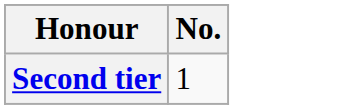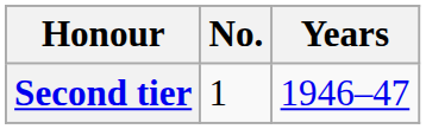 <table class="wikitable plainrowheaders">
 <tr>
 <th scope=col>Honour</th>
 <th scope=col>No.</th>
+<th scope=col>Years</th>
 </tr>
 <tr>
 <th scope=row><a href='#'>Second tier</a></th>
 <td>1</td>
+<td><a href='#'>1946–47</a></td>
 </tr>
 </table>
